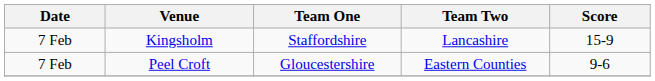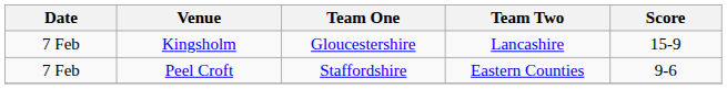 <table class="wikitable" style="text-align: center">
 <tr>
 <th width=100>Date</th>
 <th width=150>Venue</th>
 <th width=150>Team One</th>
 <th width=150>Team Two</th>
 <th width=100>Score</th>
 </tr>
 <tr>
 <td>7 Feb</td>
 <td><a href='#'>Kingsholm</a></td>
-<td><a href='#'>Staffordshire</a></td>
+<td><a href='#'>Gloucestershire</a></td>
 <td><a href='#'>Lancashire</a></td>
 <td>15-9</td>
 </tr>
 <tr>
 <td>7 Feb</td>
 <td><a href='#'>Peel Croft</a></td>
-<td><a href='#'>Gloucestershire</a></td>
+<td><a href='#'>Staffordshire</a></td>
 <td><a href='#'>Eastern Counties</a></td>
 <td>9-6</td>
 </tr>
 <tr>
 </tr>
 </table>
